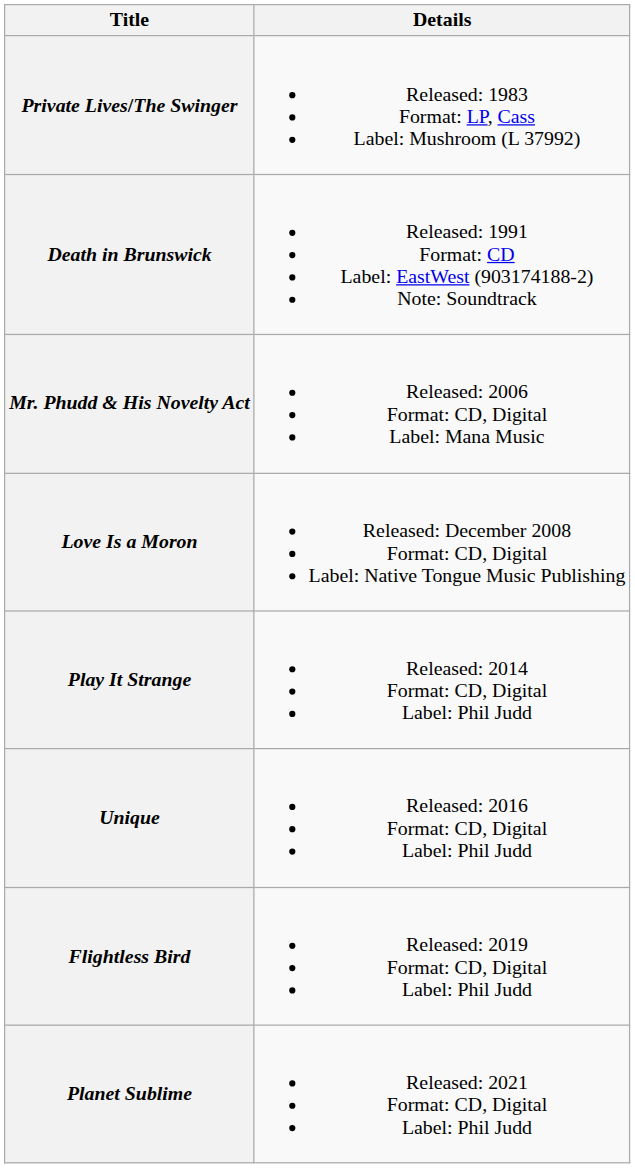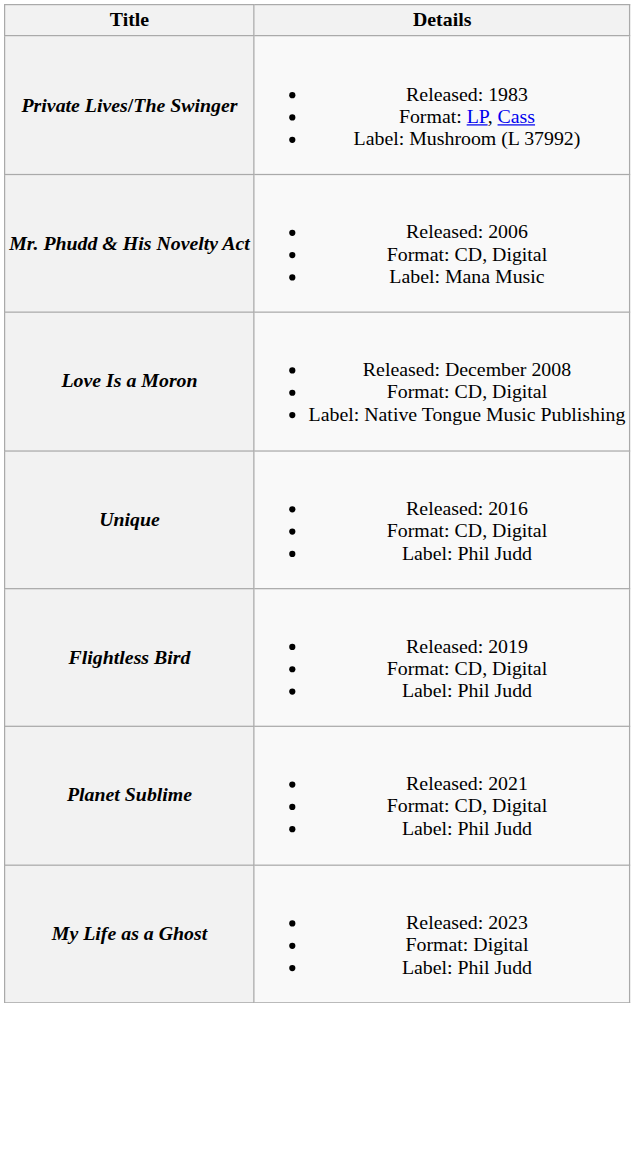 <table class="wikitable plainrowheaders" style="text-align:center;" border="1">
 <tr>
 <th>Title</th>
 <th>Details</th>
 </tr>
 <tr>
 <th scope="row"><em>Private Lives</em>/<em>The Swinger</em></th>
 <td><br><ul><li>Released: 1983</li><li>Format: <a href='#'>LP</a>, <a href='#'>Cass</a></li><li>Label: Mushroom (L 37992)</li></ul></td>
 </tr>
 <tr>
-<th scope="row"><em>Death in Brunswick</em></th>
-<td><br><ul><li>Released: 1991</li><li>Format: <a href='#'>CD</a></li><li>Label: <a href='#'>EastWest</a> (903174188-2)</li><li>Note: Soundtrack</li></ul></td>
-</tr>
-<tr>
 <th scope="row"><em>Mr. Phudd & His Novelty Act</em></th>
 <td><br><ul><li>Released: 2006</li><li>Format: CD, Digital</li><li>Label: Mana Music</li></ul></td>
 </tr>
 <tr>
 <th scope="row"><em>Love Is a Moron</em></th>
 <td><br><ul><li>Released: December 2008</li><li>Format: CD, Digital</li><li>Label: Native Tongue Music Publishing</li></ul></td>
-</tr>
-<tr>
-<th scope="row"><em>Play It Strange </em></th>
-<td><br><ul><li>Released: 2014</li><li>Format: CD, Digital</li><li>Label: Phil Judd</li></ul></td>
 </tr>
 <tr>
 <th scope="row"><em>Unique</em></th>
 <td><br><ul><li>Released: 2016</li><li>Format: CD, Digital</li><li>Label: Phil Judd</li></ul></td>
 </tr>
 <tr>
 <th scope="row"><em>Flightless Bird</em></th>
 <td><br><ul><li>Released: 2019</li><li>Format: CD, Digital</li><li>Label: Phil Judd</li></ul></td>
 </tr>
 <tr>
 <th scope="row"><em>Planet Sublime</em></th>
 <td><br><ul><li>Released: 2021</li><li>Format: CD, Digital</li><li>Label: Phil Judd</li></ul></td>
 </tr>
+<tr>
+<th scope="row"><em>My Life as a Ghost</em></th>
+<td><br><ul><li>Released: 2023</li><li>Format: Digital</li><li>Label: Phil Judd</li></ul></td>
+</tr>
 </table>
